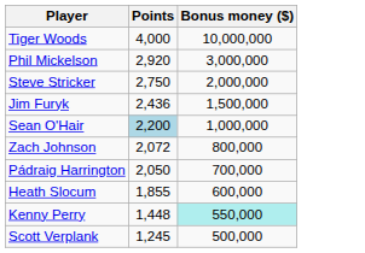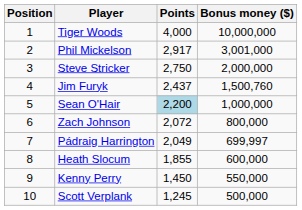 <table class="wikitable">
 <tr>
+<th>Position</th>
 <th>Player</th>
 <th>Points</th>
 <th>Bonus money ($)</th>
 </tr>
 <tr>
+<td align=center>1</td>
 <td> <a href='#'>Tiger Woods</a></td>
 <td align=center>4,000</td>
 <td align=center>10,000,000</td>
 </tr>
 <tr>
+<td align=center>2</td>
 <td> <a href='#'>Phil Mickelson</a></td>
-<td align=center>2,920</td>
-<td align=center>3,000,000</td>
+<td align=center>2,917</td>
+<td align=center>3,001,000</td>
 </tr>
 <tr>
+<td align=center>3</td>
 <td> <a href='#'>Steve Stricker</a></td>
 <td align=center>2,750</td>
 <td align=center>2,000,000</td>
 </tr>
 <tr>
+<td align=center>4</td>
 <td> <a href='#'>Jim Furyk</a></td>
-<td align=center>2,436</td>
-<td align=center>1,500,000</td>
+<td align=center>2,437</td>
+<td align=center>1,500,760</td>
 </tr>
 <tr>
+<td align=center>5</td>
 <td> <a href='#'>Sean O'Hair</a></td>
 <td align=center style="background: lightblue;">2,200</td>
 <td align=center>1,000,000</td>
 </tr>
 <tr>
+<td align=center>6</td>
 <td> <a href='#'>Zach Johnson</a></td>
 <td align=center>2,072</td>
 <td align=center>800,000</td>
 </tr>
 <tr>
+<td align=center>7</td>
 <td> <a href='#'>Pádraig Harrington</a></td>
-<td align=center>2,050</td>
-<td align=center>700,000</td>
+<td align=center>2,049</td>
+<td align=center>699,997</td>
 </tr>
 <tr>
+<td align=center>8</td>
 <td> <a href='#'>Heath Slocum</a></td>
 <td align=center>1,855</td>
 <td align=center>600,000</td>
 </tr>
 <tr>
+<td align=center>9</td>
 <td> <a href='#'>Kenny Perry</a></td>
-<td align=center>1,448</td>
-<td align=center style="background: paleturquoise;">550,000</td>
+<td align=center>1,450</td>
+<td align=center>550,000</td>
 </tr>
 <tr>
+<td align=center>10</td>
 <td> <a href='#'>Scott Verplank</a></td>
 <td align=center>1,245</td>
 <td align=center>500,000</td>
 </tr>
 </table>
